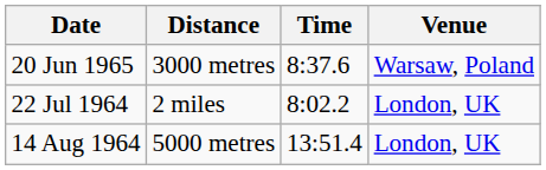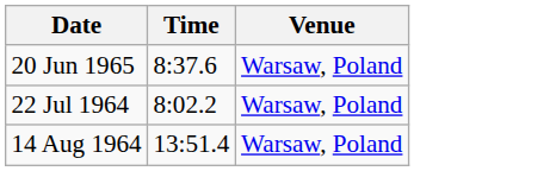 <table class="wikitable">
 <tr>
 <th>Date</th>
-<th>Distance</th>
 <th>Time</th>
 <th>Venue</th>
 </tr>
 <tr>
 <td>20 Jun 1965</td>
-<td>3000 metres</td>
 <td>8:37.6</td>
 <td><a href='#'>Warsaw</a>, <a href='#'>Poland</a></td>
 </tr>
 <tr>
 <td>22 Jul 1964</td>
-<td>2 miles</td>
 <td>8:02.2</td>
-<td><a href='#'>London</a>, <a href='#'>UK</a></td>
+<td><a href='#'>Warsaw</a>, <a href='#'>Poland</a></td>
 </tr>
 <tr>
 <td>14 Aug 1964</td>
-<td>5000 metres</td>
 <td>13:51.4</td>
-<td><a href='#'>London</a>, <a href='#'>UK</a></td>
+<td><a href='#'>Warsaw</a>, <a href='#'>Poland</a></td>
 </tr>
 </table>
